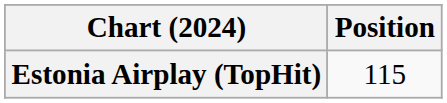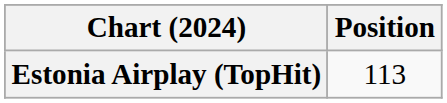 <table class="wikitable plainrowheaders" style="text-align:center">
 <tr>
 <th scope="col">Chart (2024)</th>
 <th scope="col">Position</th>
 </tr>
 <tr>
 <th scope="row">Estonia Airplay (TopHit)</th>
-<td>115</td>
+<td>113</td>
 </tr>
 </table>
